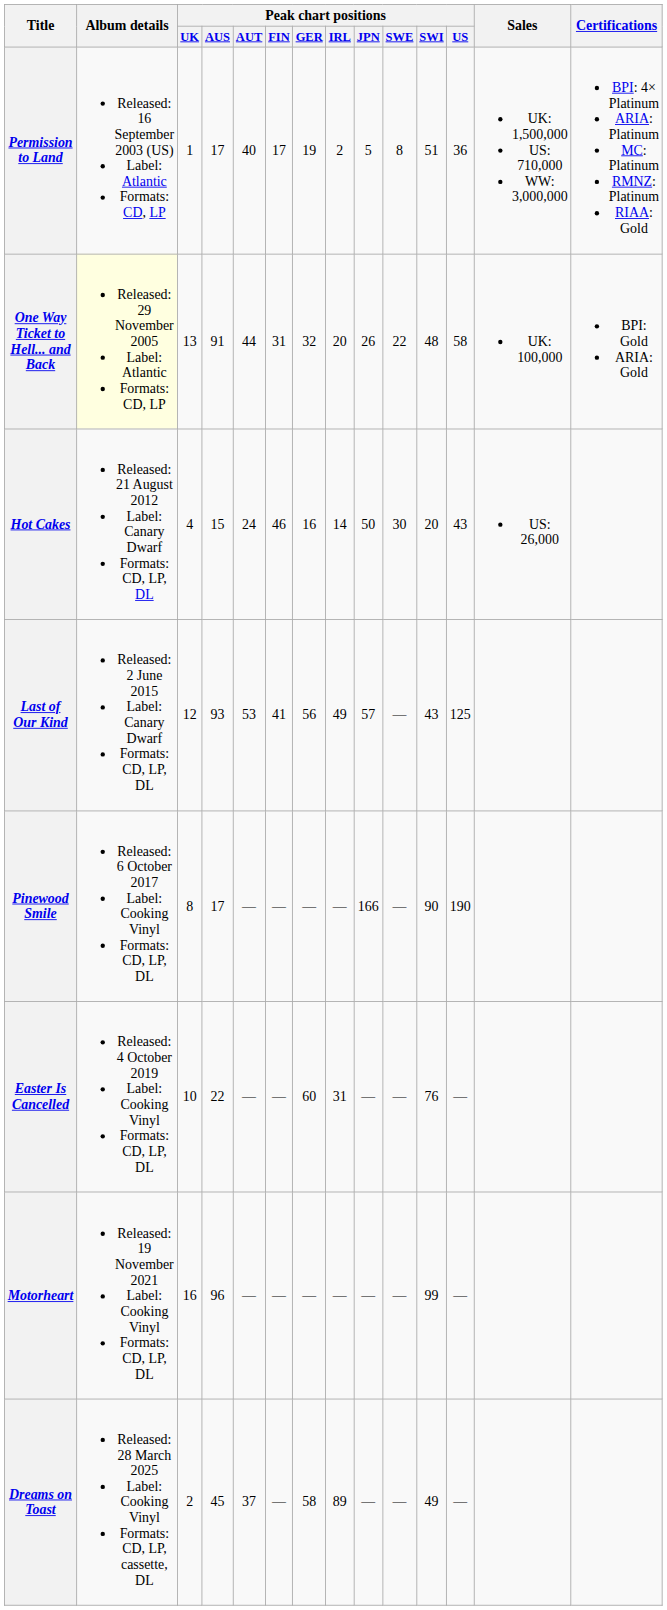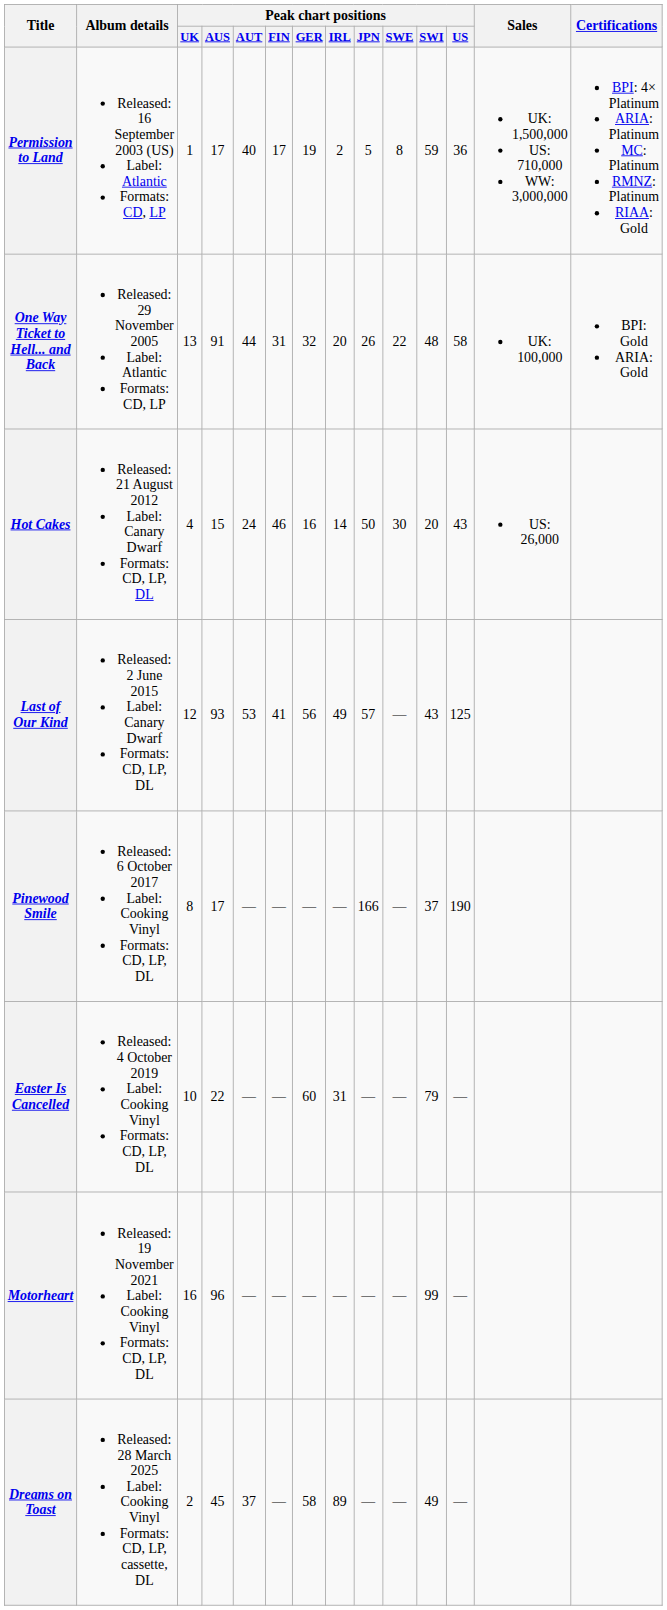 <table class="wikitable plainrowheaders" style="text-align:center;">
 <tr>
 <th scope="col" rowspan="2" style="width:10em;">Title</th>
 <th scope="col" rowspan="2" style="width:16em;">Album details</th>
 <th scope="col" colspan="10">Peak chart positions</th>
 <th scope="col" rowspan="2" style="width:10em;">Sales</th>
 <th scope="col" rowspan="2" style="width:10em;"><a href='#'>Certifications</a></th>
 </tr>
 <tr>
 <th scope="col" style="width:2.2em;font-size:90%;"><a href='#'>UK</a><br></th>
 <th scope="col" style="width:2.2em;font-size:90%;"><a href='#'>AUS</a><br></th>
 <th scope="col" style="width:2.2em;font-size:90%;"><a href='#'>AUT</a><br></th>
 <th scope="col" style="width:2.2em;font-size:90%;"><a href='#'>FIN</a><br></th>
 <th scope="col" style="width:2.2em;font-size:90%;"><a href='#'>GER</a><br></th>
 <th scope="col" style="width:2.2em;font-size:90%;"><a href='#'>IRL</a><br></th>
 <th scope="col" style="width:2.2em;font-size:90%;"><a href='#'>JPN</a><br></th>
 <th scope="col" style="width:2.2em;font-size:90%;"><a href='#'>SWE</a><br></th>
 <th scope="col" style="width:2.2em;font-size:90%;"><a href='#'>SWI</a><br></th>
 <th scope="col" style="width:2.2em;font-size:90%;"><a href='#'>US</a><br></th>
 </tr>
 <tr>
 <th scope="row"><em><a href='#'>Permission to Land</a></em></th>
 <td><br><ul><li>Released: 16 September 2003 (US)</li><li>Label: <a href='#'>Atlantic</a></li><li>Formats: <a href='#'>CD</a>, <a href='#'>LP</a></li></ul></td>
 <td>1</td>
 <td>17</td>
 <td>40</td>
 <td>17</td>
 <td>19</td>
 <td>2</td>
 <td>5</td>
 <td>8</td>
-<td>51</td>
+<td>59</td>
 <td>36</td>
 <td><br><ul><li>UK: 1,500,000</li><li>US: 710,000</li><li>WW: 3,000,000</li></ul></td>
 <td><br><ul><li><a href='#'>BPI</a>: 4× Platinum</li><li><a href='#'>ARIA</a>: Platinum</li><li><a href='#'>MC</a>: Platinum</li><li><a href='#'>RMNZ</a>: Platinum</li><li><a href='#'>RIAA</a>: Gold</li></ul></td>
 </tr>
 <tr>
 <th scope="row"><em><a href='#'>One Way Ticket to Hell... and Back</a></em></th>
-<td style="background: lightyellow;"><br><ul><li>Released: 29 November 2005</li><li>Label: Atlantic</li><li>Formats: CD, LP</li></ul></td>
+<td><br><ul><li>Released: 29 November 2005</li><li>Label: Atlantic</li><li>Formats: CD, LP</li></ul></td>
 <td>13</td>
 <td>91</td>
 <td>44</td>
 <td>31</td>
 <td>32</td>
 <td>20</td>
 <td>26</td>
 <td>22</td>
 <td>48</td>
 <td>58</td>
 <td><br><ul><li>UK: 100,000</li></ul></td>
 <td><br><ul><li>BPI: Gold</li><li>ARIA: Gold</li></ul></td>
 </tr>
 <tr>
 <th scope="row"><em><a href='#'>Hot Cakes</a></em></th>
 <td><br><ul><li>Released: 21 August 2012</li><li>Label: Canary Dwarf</li><li>Formats: CD, LP, <a href='#'>DL</a></li></ul></td>
 <td>4</td>
 <td>15</td>
 <td>24</td>
 <td>46</td>
 <td>16</td>
 <td>14</td>
 <td>50</td>
 <td>30</td>
 <td>20</td>
 <td>43</td>
 <td><br><ul><li>US: 26,000</li></ul></td>
 <td></td>
 </tr>
 <tr>
 <th scope="row"><em><a href='#'>Last of Our Kind</a></em></th>
 <td><br><ul><li>Released: 2 June 2015</li><li>Label: Canary Dwarf</li><li>Formats: CD, LP, DL</li></ul></td>
 <td>12</td>
 <td>93</td>
 <td>53</td>
 <td>41</td>
 <td>56</td>
 <td>49</td>
 <td>57</td>
 <td>—</td>
 <td>43</td>
 <td>125</td>
 <td></td>
 <td></td>
 </tr>
 <tr>
 <th scope="row"><em><a href='#'>Pinewood Smile</a></em></th>
 <td><br><ul><li>Released: 6 October 2017</li><li>Label: Cooking Vinyl</li><li>Formats: CD, LP, DL</li></ul></td>
 <td>8</td>
 <td>17</td>
 <td>—</td>
 <td>—</td>
 <td>—</td>
 <td>—</td>
 <td>166</td>
 <td>—</td>
-<td>90</td>
+<td>37</td>
 <td>190</td>
 <td></td>
 <td></td>
 </tr>
 <tr>
 <th scope="row"><em><a href='#'>Easter Is Cancelled</a></em></th>
 <td><br><ul><li>Released: 4 October 2019</li><li>Label: Cooking Vinyl</li><li>Formats: CD, LP, DL</li></ul></td>
 <td>10</td>
 <td>22</td>
 <td>—</td>
 <td>—</td>
 <td>60</td>
 <td>31</td>
 <td>—</td>
 <td>—</td>
-<td>76</td>
+<td>79</td>
 <td>—</td>
 <td></td>
 <td></td>
 </tr>
 <tr>
 <th scope="row"><em><a href='#'>Motorheart</a></em></th>
 <td><br><ul><li>Released: 19 November 2021</li><li>Label: Cooking Vinyl</li><li>Formats: CD, LP, DL</li></ul></td>
 <td>16</td>
 <td>96</td>
 <td>—</td>
 <td>—</td>
 <td>—</td>
 <td>—</td>
 <td>—</td>
 <td>—</td>
 <td>99</td>
 <td>—</td>
 <td></td>
 <td></td>
 </tr>
 <tr>
 <th scope="row"><em><a href='#'>Dreams on Toast</a></em></th>
 <td><br><ul><li>Released: 28 March 2025</li><li>Label: Cooking Vinyl</li><li>Formats: CD, LP, cassette, DL</li></ul></td>
 <td>2</td>
 <td>45<br></td>
 <td>37</td>
 <td>—</td>
 <td>58</td>
 <td>89<br></td>
 <td>—</td>
 <td>—</td>
 <td>49</td>
 <td>—</td>
 <td></td>
 <td></td>
 </tr>
 </table>
